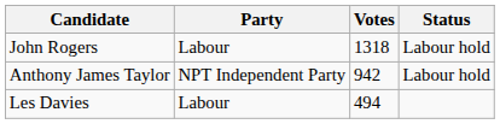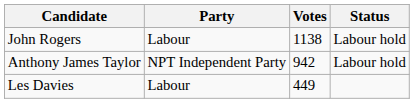 <table class="wikitable sortable">
 <tr>
 <th>Candidate</th>
 <th>Party</th>
 <th>Votes</th>
 <th>Status</th>
 </tr>
 <tr>
 <td>John Rogers</td>
 <td>Labour</td>
-<td>1318</td>
+<td>1138</td>
 <td>Labour hold</td>
 </tr>
 <tr>
 <td>Anthony James Taylor</td>
 <td>NPT Independent Party</td>
 <td>942</td>
 <td>Labour hold</td>
 </tr>
 <tr>
 <td>Les Davies</td>
 <td>Labour</td>
-<td>494</td>
+<td>449</td>
 <td></td>
 </tr>
 </table>
